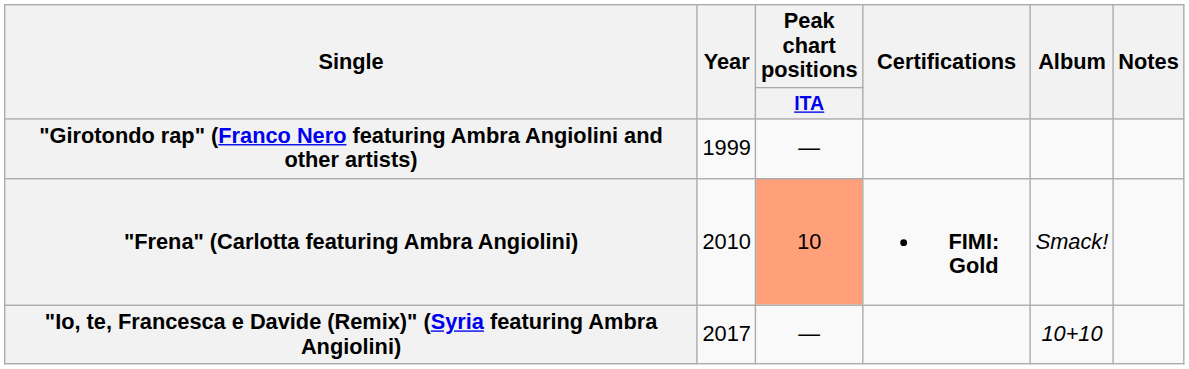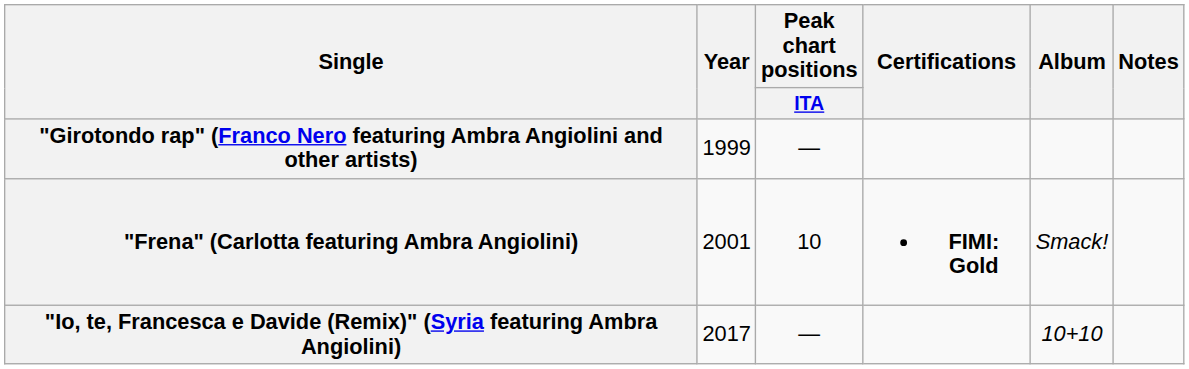 <table class="wikitable plainrowheaders" style="text-align:center;">
 <tr>
 <th scope="col" rowspan="2">Single</th>
 <th scope="col" rowspan="2">Year</th>
 <th scope="col" colspan="1">Peak chart positions</th>
 <th scope="col" rowspan="2">Certifications</th>
 <th scope="col" rowspan="2">Album</th>
 <th scope="col" rowspan="2">Notes</th>
 </tr>
 <tr>
 <th scope="col" style="width:3em;font-size:90%;"><a href='#'>ITA</a></th>
 </tr>
 <tr>
 <th scope="row">"Girotondo rap" (<a href='#'>Franco Nero</a> featuring Ambra Angiolini and other artists)</th>
 <td>1999</td>
 <td>—</td>
 <td></td>
 <td></td>
 <td></td>
 </tr>
 <tr>
 <th scope="row">"Frena" (Carlotta featuring Ambra Angiolini)</th>
-<td>2010</td>
-<td style="background: lightsalmon;">10</td>
+<td>2001</td>
+<td>10</td>
 <td><strong><br><ul><li>FIMI: Gold</li></ul></strong></td>
 <td><em>Smack!</em></td>
 <td></td>
 </tr>
 <tr>
 <th scope="row">"Io, te, Francesca e Davide (Remix)" (<a href='#'>Syria</a> featuring Ambra Angiolini)</th>
 <td>2017</td>
 <td>—</td>
 <td></td>
 <td><em>10+10</em></td>
 <td></td>
 </tr>
 </table>
